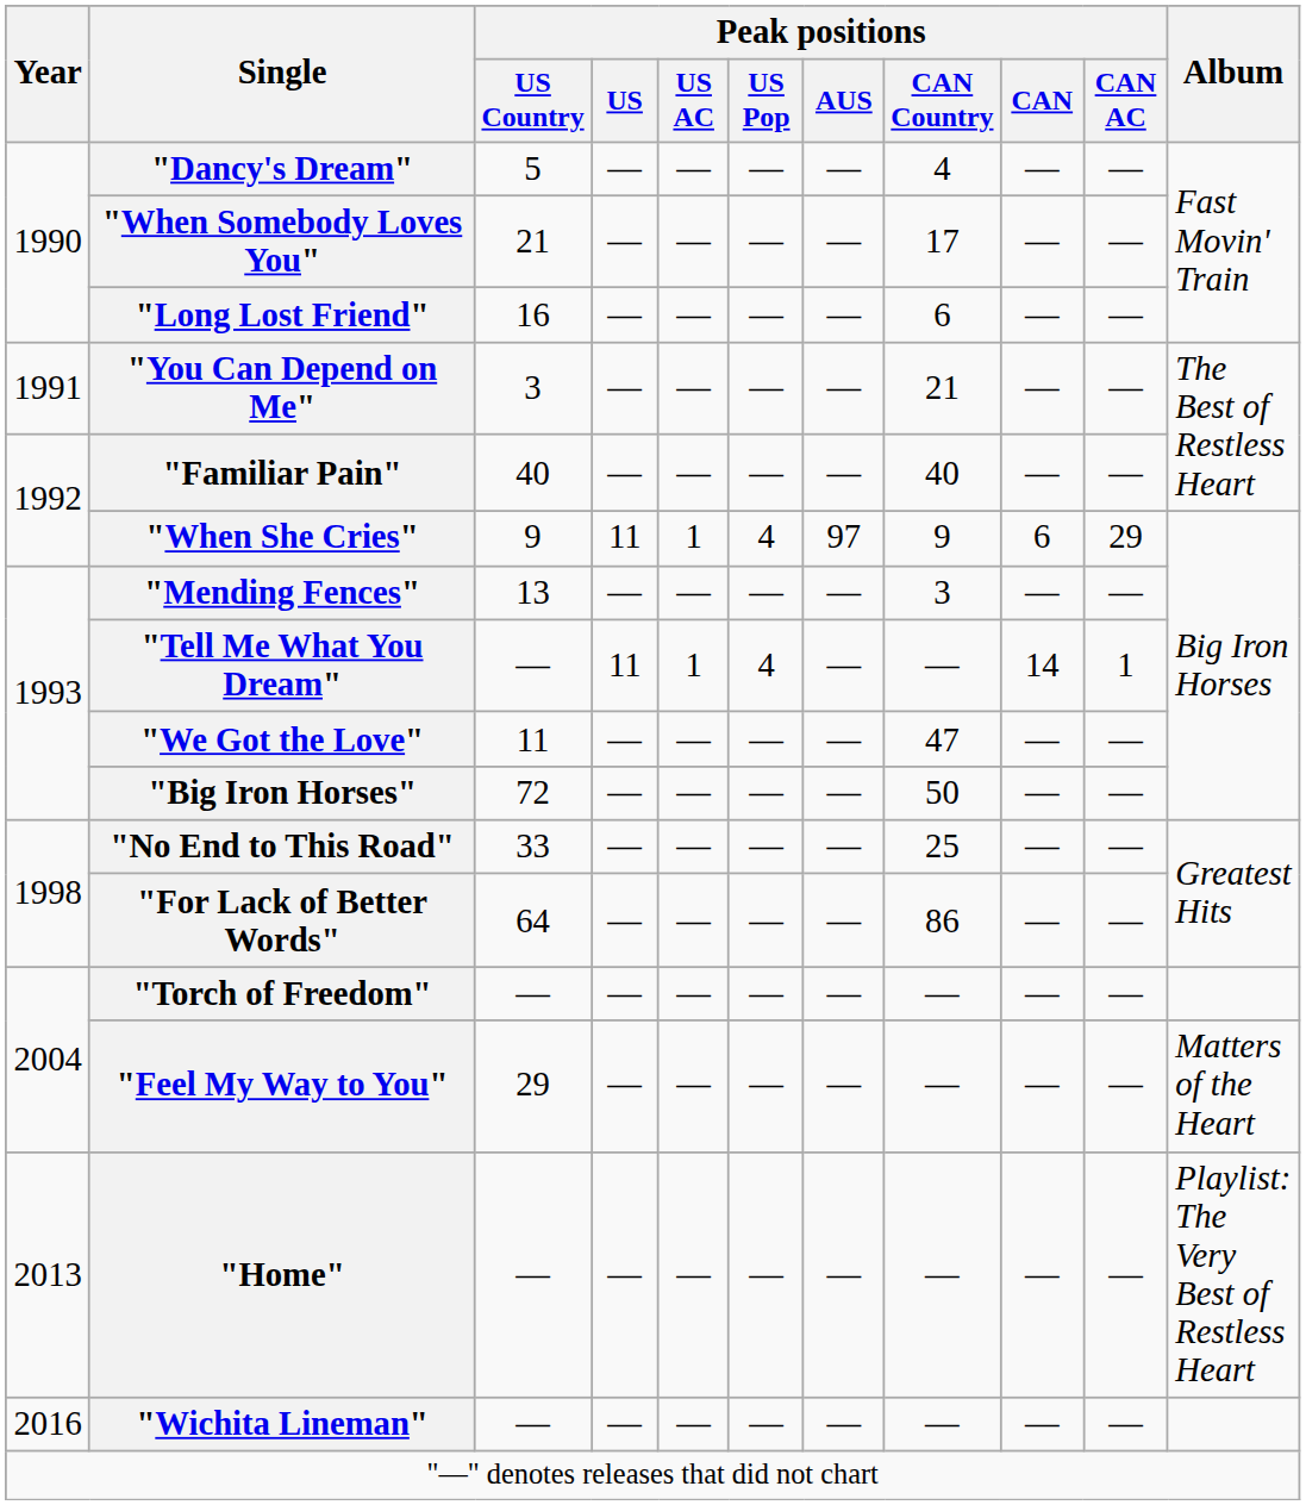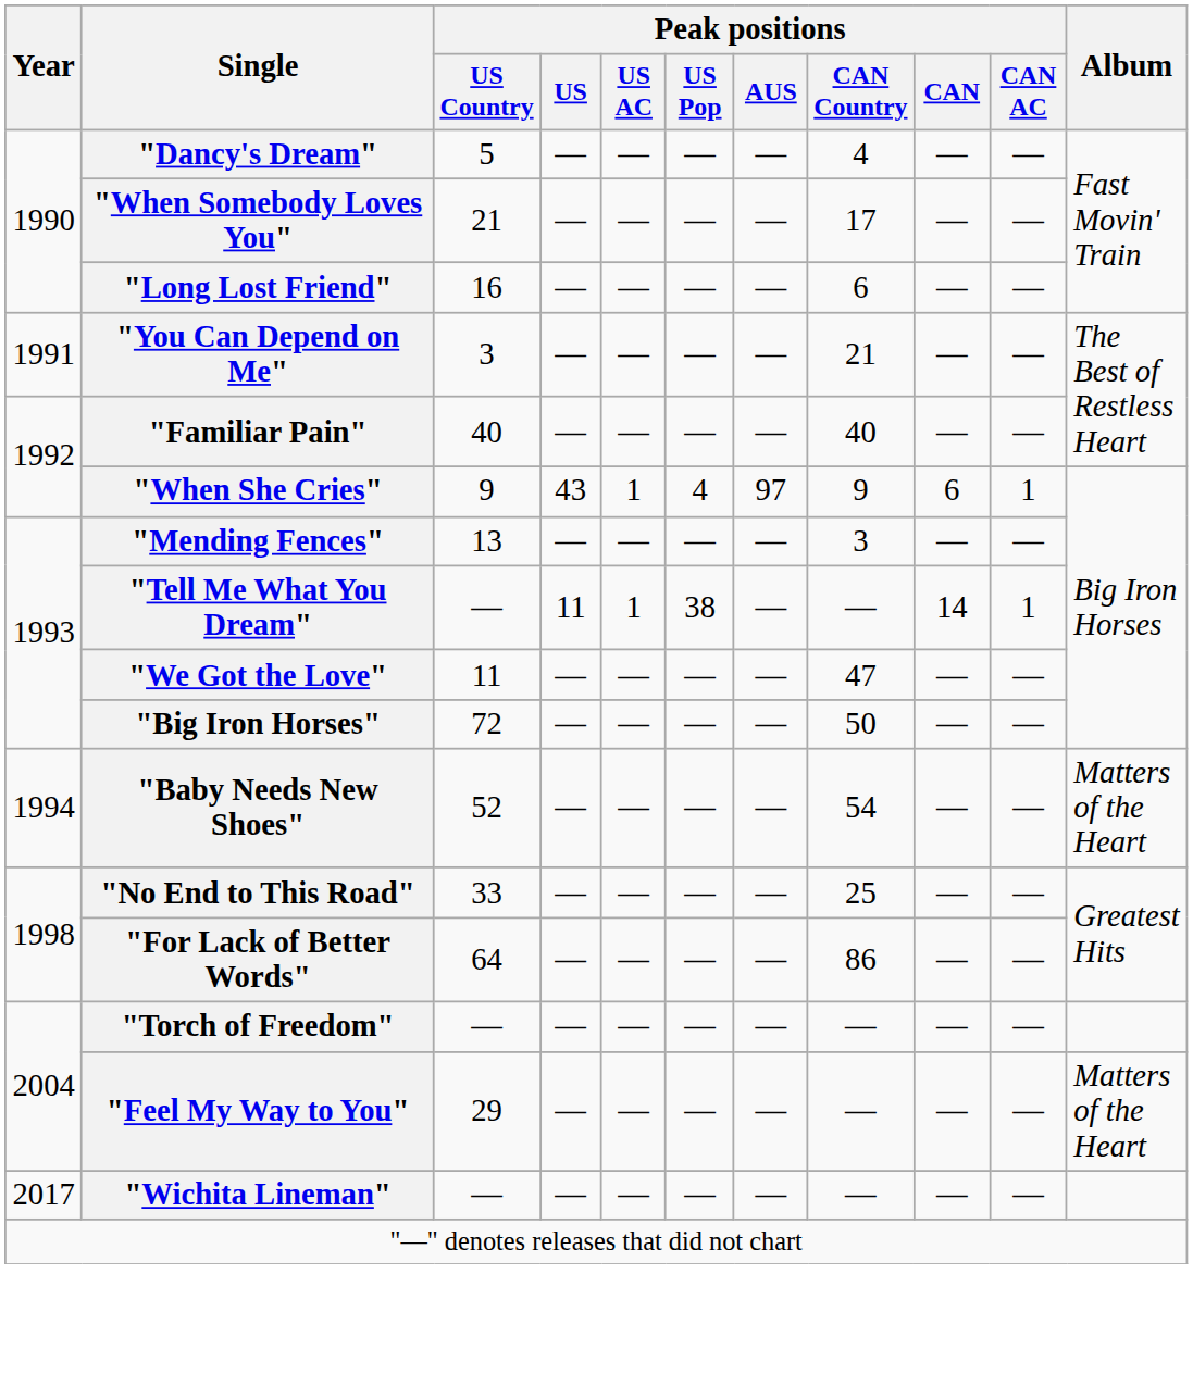 <table class="wikitable plainrowheaders" style="text-align:center;">
 <tr>
 <th rowspan="2">Year</th>
 <th rowspan="2" style="width:22em;">Single</th>
 <th colspan="8">Peak positions</th>
 <th rowspan="2">Album</th>
 </tr>
 <tr style="font-size:smaller;">
 <th width="40"><a href='#'>US Country</a><br></th>
 <th width="40"><a href='#'>US</a><br></th>
 <th width="40"><a href='#'>US AC</a><br></th>
 <th width="40"><a href='#'>US Pop</a><br></th>
 <th width="40"><a href='#'>AUS</a><br></th>
 <th width="40"><a href='#'>CAN Country</a><br></th>
 <th width="40"><a href='#'>CAN</a><br></th>
 <th width="40"><a href='#'>CAN AC</a><br></th>
 </tr>
 <tr>
 <td rowspan="3">1990</td>
 <th scope="row">"<a href='#'>Dancy's Dream</a>"</th>
 <td>5</td>
 <td>—</td>
 <td>—</td>
 <td>—</td>
 <td>—</td>
 <td>4</td>
 <td>—</td>
 <td>—</td>
 <td align="left" rowspan="3"><em>Fast Movin' Train</em></td>
 </tr>
 <tr>
 <th scope="row">"<a href='#'>When Somebody Loves You</a>"</th>
 <td>21</td>
 <td>—</td>
 <td>—</td>
 <td>—</td>
 <td>—</td>
 <td>17</td>
 <td>—</td>
 <td>—</td>
 </tr>
 <tr>
 <th scope="row">"<a href='#'>Long Lost Friend</a>"</th>
 <td>16</td>
 <td>—</td>
 <td>—</td>
 <td>—</td>
 <td>—</td>
 <td>6</td>
 <td>—</td>
 <td>—</td>
 </tr>
 <tr>
 <td>1991</td>
 <th scope="row">"<a href='#'>You Can Depend on Me</a>"</th>
 <td>3</td>
 <td>—</td>
 <td>—</td>
 <td>—</td>
 <td>—</td>
 <td>21</td>
 <td>—</td>
 <td>—</td>
 <td align="left" rowspan="2"><em>The Best of Restless Heart</em></td>
 </tr>
 <tr>
 <td rowspan="2">1992</td>
 <th scope="row">"Familiar Pain"</th>
 <td>40</td>
 <td>—</td>
 <td>—</td>
 <td>—</td>
 <td>—</td>
 <td>40</td>
 <td>—</td>
 <td>—</td>
 </tr>
 <tr>
 <th scope="row">"<a href='#'>When She Cries</a>"</th>
 <td>9</td>
-<td>11</td>
+<td>43</td>
 <td>1</td>
 <td>4</td>
 <td>97</td>
 <td>9</td>
 <td>6</td>
-<td>29</td>
+<td>1</td>
 <td align="left" rowspan="5"><em>Big Iron Horses</em></td>
 </tr>
 <tr>
 <td rowspan="4">1993</td>
 <th scope="row">"<a href='#'>Mending Fences</a>"</th>
 <td>13</td>
 <td>—</td>
 <td>—</td>
 <td>—</td>
 <td>—</td>
 <td>3</td>
 <td>—</td>
 <td>—</td>
 </tr>
 <tr>
 <th scope="row">"<a href='#'>Tell Me What You Dream</a>" </th>
 <td>—</td>
 <td>11</td>
 <td>1</td>
-<td>4</td>
+<td>38</td>
 <td>—</td>
 <td>—</td>
 <td>14</td>
 <td>1</td>
 </tr>
 <tr>
 <th scope="row">"<a href='#'>We Got the Love</a>"</th>
 <td>11</td>
 <td>—</td>
 <td>—</td>
 <td>—</td>
 <td>—</td>
 <td>47</td>
 <td>—</td>
 <td>—</td>
 </tr>
 <tr>
 <th scope="row">"Big Iron Horses"</th>
 <td>72</td>
 <td>—</td>
 <td>—</td>
 <td>—</td>
 <td>—</td>
 <td>50</td>
 <td>—</td>
 <td>—</td>
+</tr>
+<tr>
+<td>1994</td>
+<th scope="row">"Baby Needs New Shoes"</th>
+<td>52</td>
+<td>—</td>
+<td>—</td>
+<td>—</td>
+<td>—</td>
+<td>54</td>
+<td>—</td>
+<td>—</td>
+<td align="left"><em>Matters of the Heart</em></td>
 </tr>
 <tr>
 <td rowspan="2">1998</td>
 <th scope="row">"No End to This Road"</th>
 <td>33</td>
 <td>—</td>
 <td>—</td>
 <td>—</td>
 <td>—</td>
 <td>25</td>
 <td>—</td>
 <td>—</td>
 <td align="left" rowspan="2"><em>Greatest Hits</em></td>
 </tr>
 <tr>
 <th scope="row">"For Lack of Better Words"</th>
 <td>64</td>
 <td>—</td>
 <td>—</td>
 <td>—</td>
 <td>—</td>
 <td>86</td>
 <td>—</td>
 <td>—</td>
 </tr>
 <tr>
 <td rowspan="2">2004</td>
 <th scope="row">"Torch of Freedom"</th>
 <td>—</td>
 <td>—</td>
 <td>—</td>
 <td>—</td>
 <td>—</td>
 <td>—</td>
 <td>—</td>
 <td>—</td>
 <td></td>
 </tr>
 <tr>
 <th scope="row">"<a href='#'>Feel My Way to You</a>"</th>
 <td>29</td>
 <td>—</td>
 <td>—</td>
 <td>—</td>
 <td>—</td>
 <td>—</td>
 <td>—</td>
 <td>—</td>
 <td align="left"><em>Matters of the Heart</em></td>
 </tr>
 <tr>
-<td>2013</td>
-<th scope="row">"Home"</th>
-<td>—</td>
-<td>—</td>
-<td>—</td>
-<td>—</td>
-<td>—</td>
-<td>—</td>
-<td>—</td>
-<td>—</td>
-<td align="left"><em>Playlist: The Very Best of Restless Heart</em></td>
-</tr>
-<tr>
-<td>2016</td>
+<td>2017</td>
 <th scope="row">"<a href='#'>Wichita Lineman</a>"</th>
 <td>—</td>
 <td>—</td>
 <td>—</td>
 <td>—</td>
 <td>—</td>
 <td>—</td>
 <td>—</td>
 <td>—</td>
 <td></td>
 </tr>
 <tr>
 <td colspan="11" style="font-size:85%">"—" denotes releases that did not chart</td>
 </tr>
 </table>
